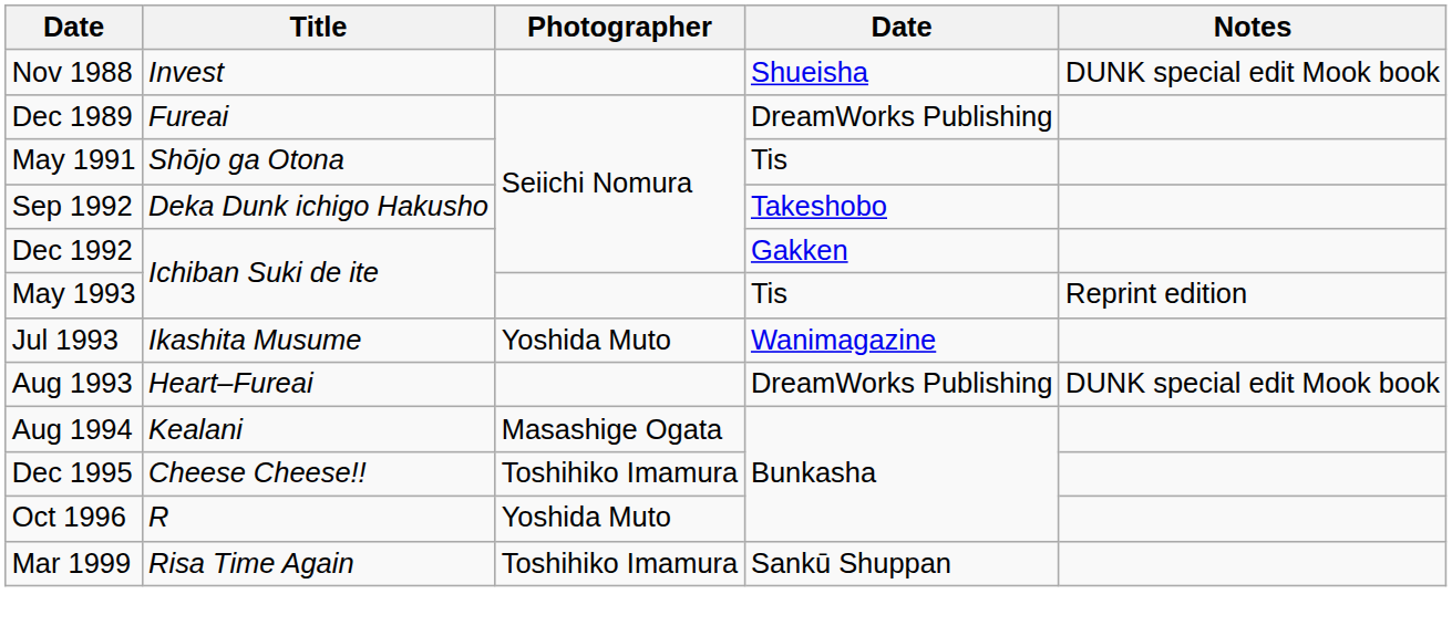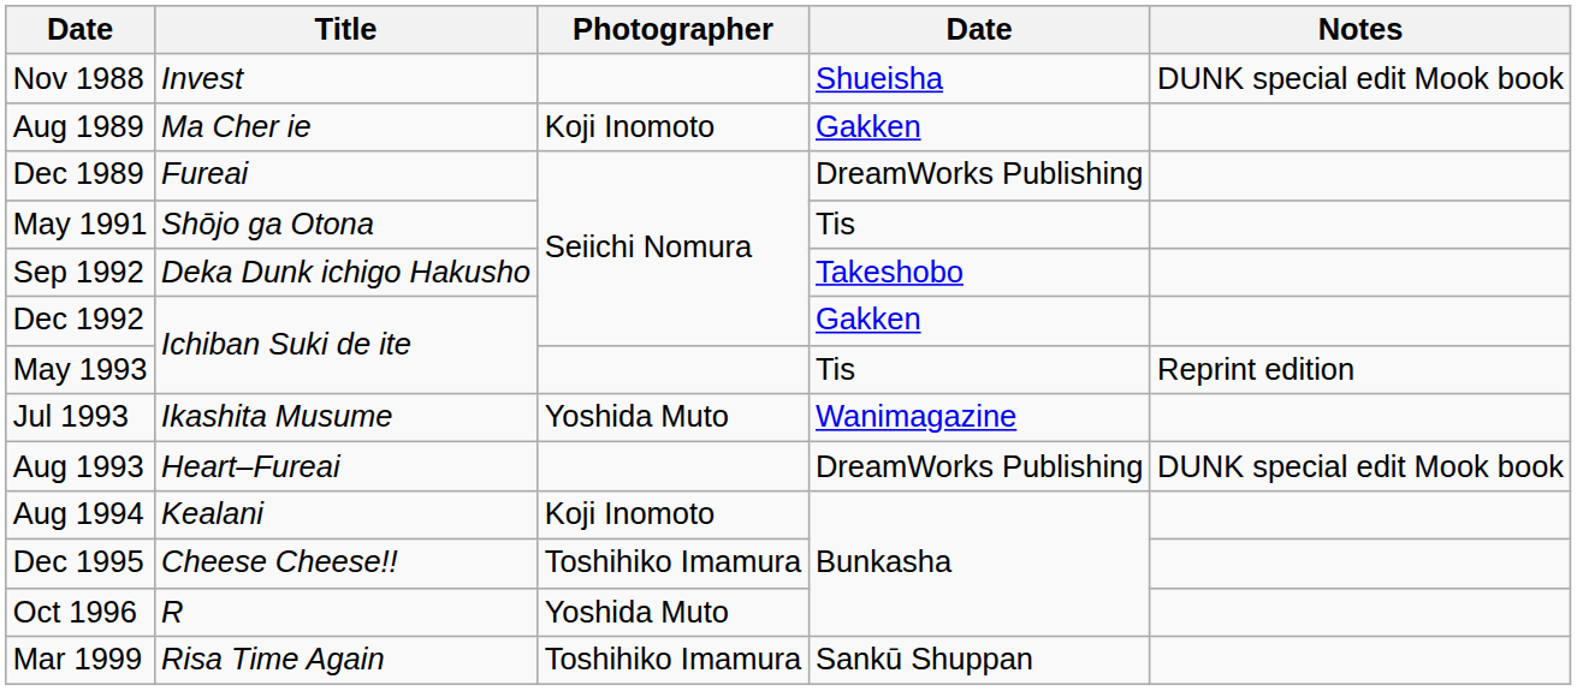 <table class="wikitable">
 <tr>
 <th>Date</th>
 <th>Title</th>
 <th>Photographer</th>
 <th>Date</th>
 <th>Notes</th>
 </tr>
 <tr>
 <td>Nov 1988</td>
 <td><em>Invest</em></td>
 <td></td>
 <td><a href='#'>Shueisha</a></td>
 <td>DUNK special edit Mook book</td>
+</tr>
+<tr>
+<td>Aug 1989</td>
+<td><em>Ma Cher ie</em></td>
+<td>Koji Inomoto</td>
+<td><a href='#'>Gakken</a></td>
+<td></td>
 </tr>
 <tr>
 <td>Dec 1989</td>
 <td><em>Fureai</em></td>
 <td rowspan="4">Seiichi Nomura</td>
 <td>DreamWorks Publishing</td>
 <td></td>
 </tr>
 <tr>
 <td>May 1991</td>
 <td><em>Shōjo ga Otona</em></td>
 <td>Tis</td>
 <td></td>
 </tr>
 <tr>
 <td>Sep 1992</td>
 <td><em>Deka Dunk ichigo Hakusho</em></td>
 <td><a href='#'>Takeshobo</a></td>
 <td></td>
 </tr>
 <tr>
 <td>Dec 1992</td>
 <td rowspan="2"><em>Ichiban Suki de ite</em></td>
 <td><a href='#'>Gakken</a></td>
 <td></td>
 </tr>
 <tr>
 <td>May 1993</td>
 <td></td>
 <td>Tis</td>
 <td>Reprint edition</td>
 </tr>
 <tr>
 <td>Jul 1993</td>
 <td><em>Ikashita Musume</em></td>
 <td>Yoshida Muto</td>
 <td><a href='#'>Wanimagazine</a></td>
 <td></td>
 </tr>
 <tr>
 <td>Aug 1993</td>
 <td><em>Heart–Fureai</em></td>
 <td></td>
 <td>DreamWorks Publishing</td>
 <td>DUNK special edit Mook book</td>
 </tr>
 <tr>
 <td>Aug 1994</td>
 <td><em>Kealani</em></td>
-<td>Masashige Ogata</td>
+<td>Koji Inomoto</td>
 <td rowspan="3">Bunkasha</td>
 <td></td>
 </tr>
 <tr>
 <td>Dec 1995</td>
 <td><em>Cheese Cheese!!</em></td>
 <td>Toshihiko Imamura</td>
 <td></td>
 </tr>
 <tr>
 <td>Oct 1996</td>
 <td><em>R</em></td>
 <td>Yoshida Muto</td>
 <td></td>
 </tr>
 <tr>
 <td>Mar 1999</td>
 <td><em>Risa Time Again</em></td>
 <td>Toshihiko Imamura</td>
 <td>Sankū Shuppan</td>
 <td></td>
 </tr>
 </table>
